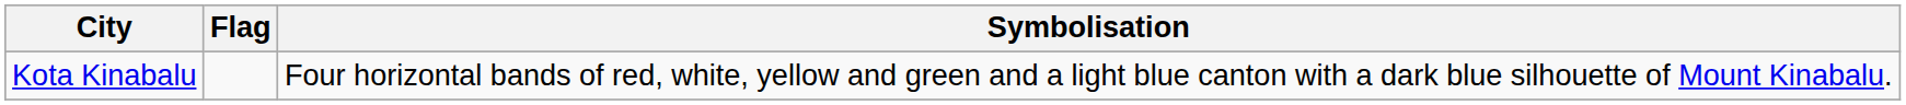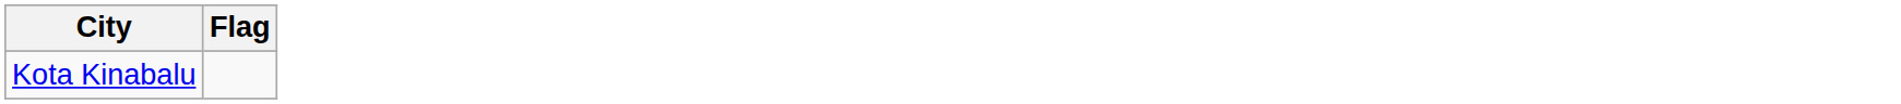 <table class="wikitable">
 <tr>
 <th>City</th>
 <th>Flag</th>
-<th>Symbolisation</th>
 </tr>
 <tr>
 <td><a href='#'>Kota Kinabalu</a></td>
 <td></td>
-<td>Four horizontal bands of red, white, yellow and green and a light blue canton with a dark blue silhouette of <a href='#'>Mount Kinabalu</a>.</td>
 </tr>
 </table>
